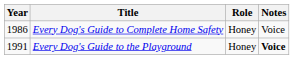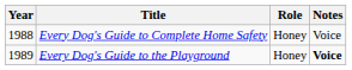 <table class="wikitable">
 <tr>
 <th>Year</th>
 <th>Title</th>
 <th>Role</th>
 <th>Notes</th>
 </tr>
 <tr>
-<td>1986</td>
+<td>1988</td>
 <td><em><a href='#'>Every Dog's Guide to Complete Home Safety</a></em></td>
 <td>Honey</td>
 <td>Voice</td>
 </tr>
 <tr>
-<td>1991</td>
+<td>1989</td>
 <td><em><a href='#'>Every Dog's Guide to the Playground</a></em></td>
 <td>Honey</td>
 <td><strong>Voice</strong></td>
 </tr>
 </table>
